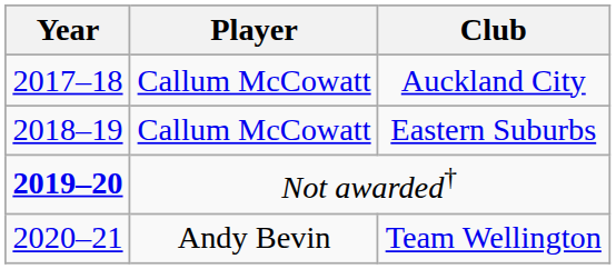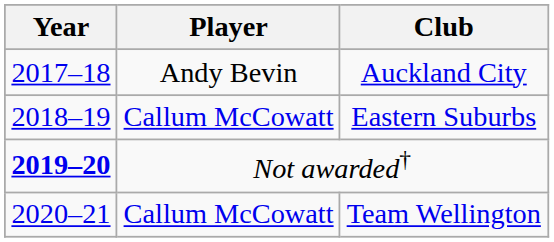 <table class="wikitable" style="text-align:center;">
 <tr>
 <th>Year</th>
 <th>Player</th>
 <th>Club</th>
 </tr>
 <tr>
 <td><a href='#'>2017–18</a></td>
-<td><a href='#'>Callum McCowatt</a></td>
+<td>Andy Bevin</td>
 <td><a href='#'>Auckland City</a></td>
 </tr>
 <tr>
 <td><a href='#'>2018–19</a></td>
 <td><a href='#'>Callum McCowatt</a></td>
 <td><a href='#'>Eastern Suburbs</a></td>
 </tr>
 <tr>
 <td><strong><a href='#'>2019–20</a></strong></td>
 <td colspan="2" style="text-align: center;"><em>Not awarded</em><sup>†</sup></td>
 </tr>
 <tr>
 <td><a href='#'>2020–21</a></td>
-<td>Andy Bevin</td>
+<td><a href='#'>Callum McCowatt</a></td>
 <td><a href='#'>Team Wellington</a></td>
 </tr>
 </table>
